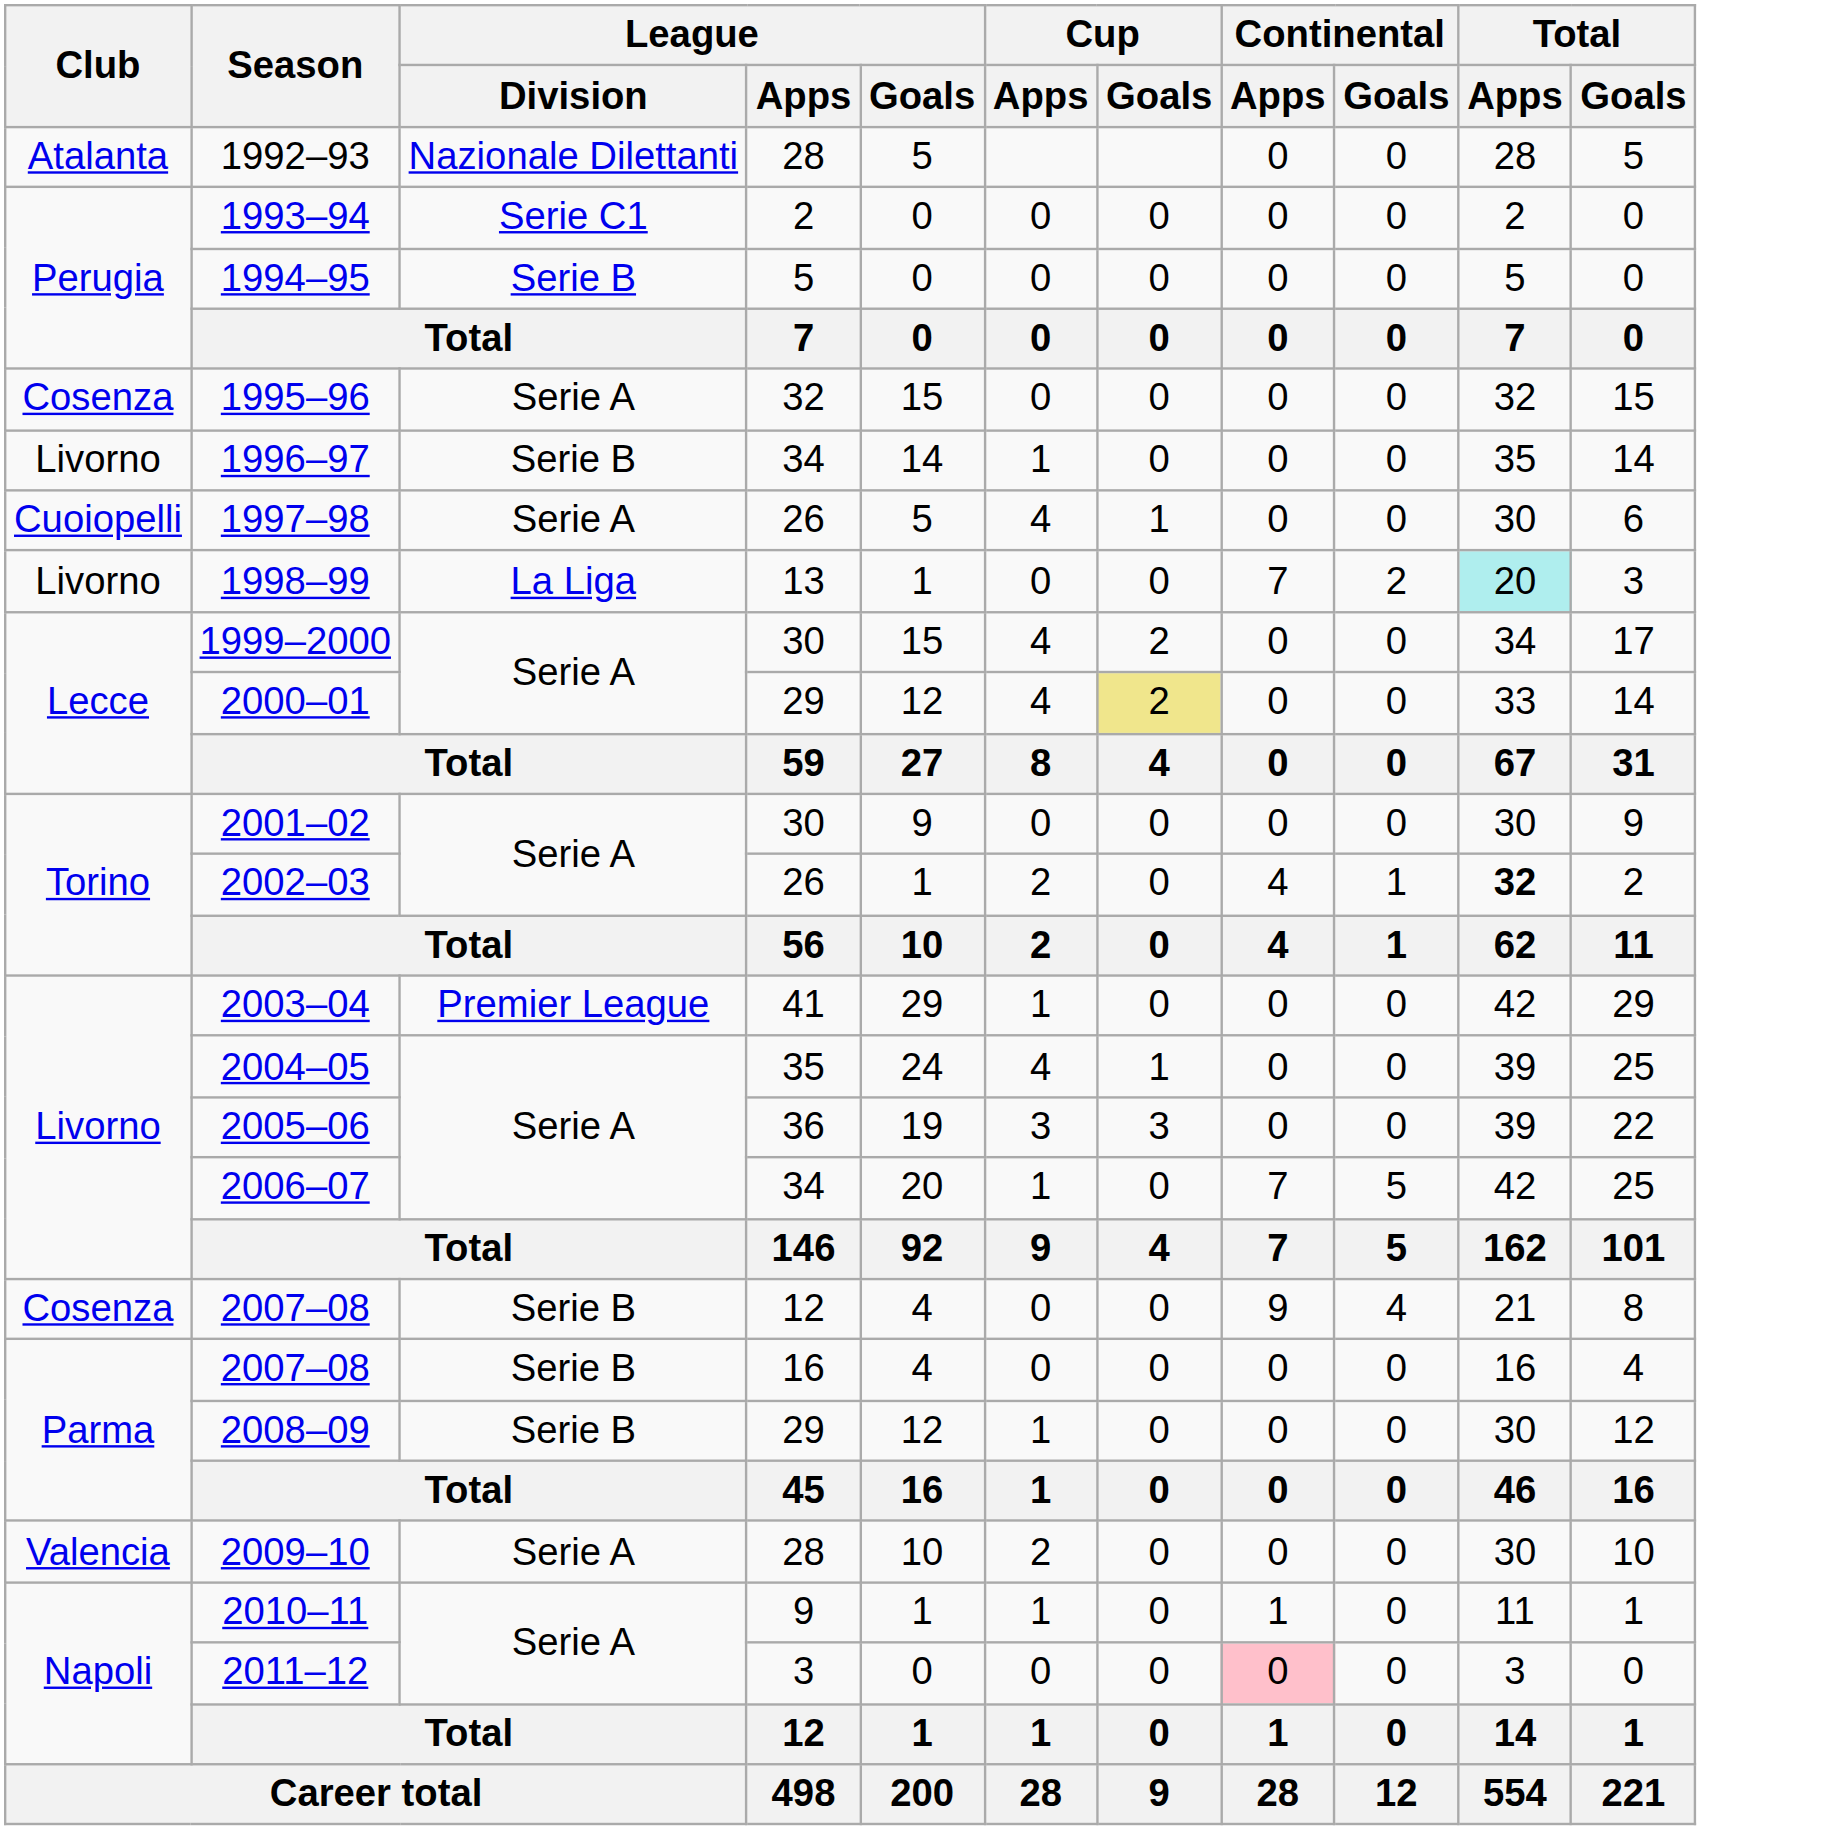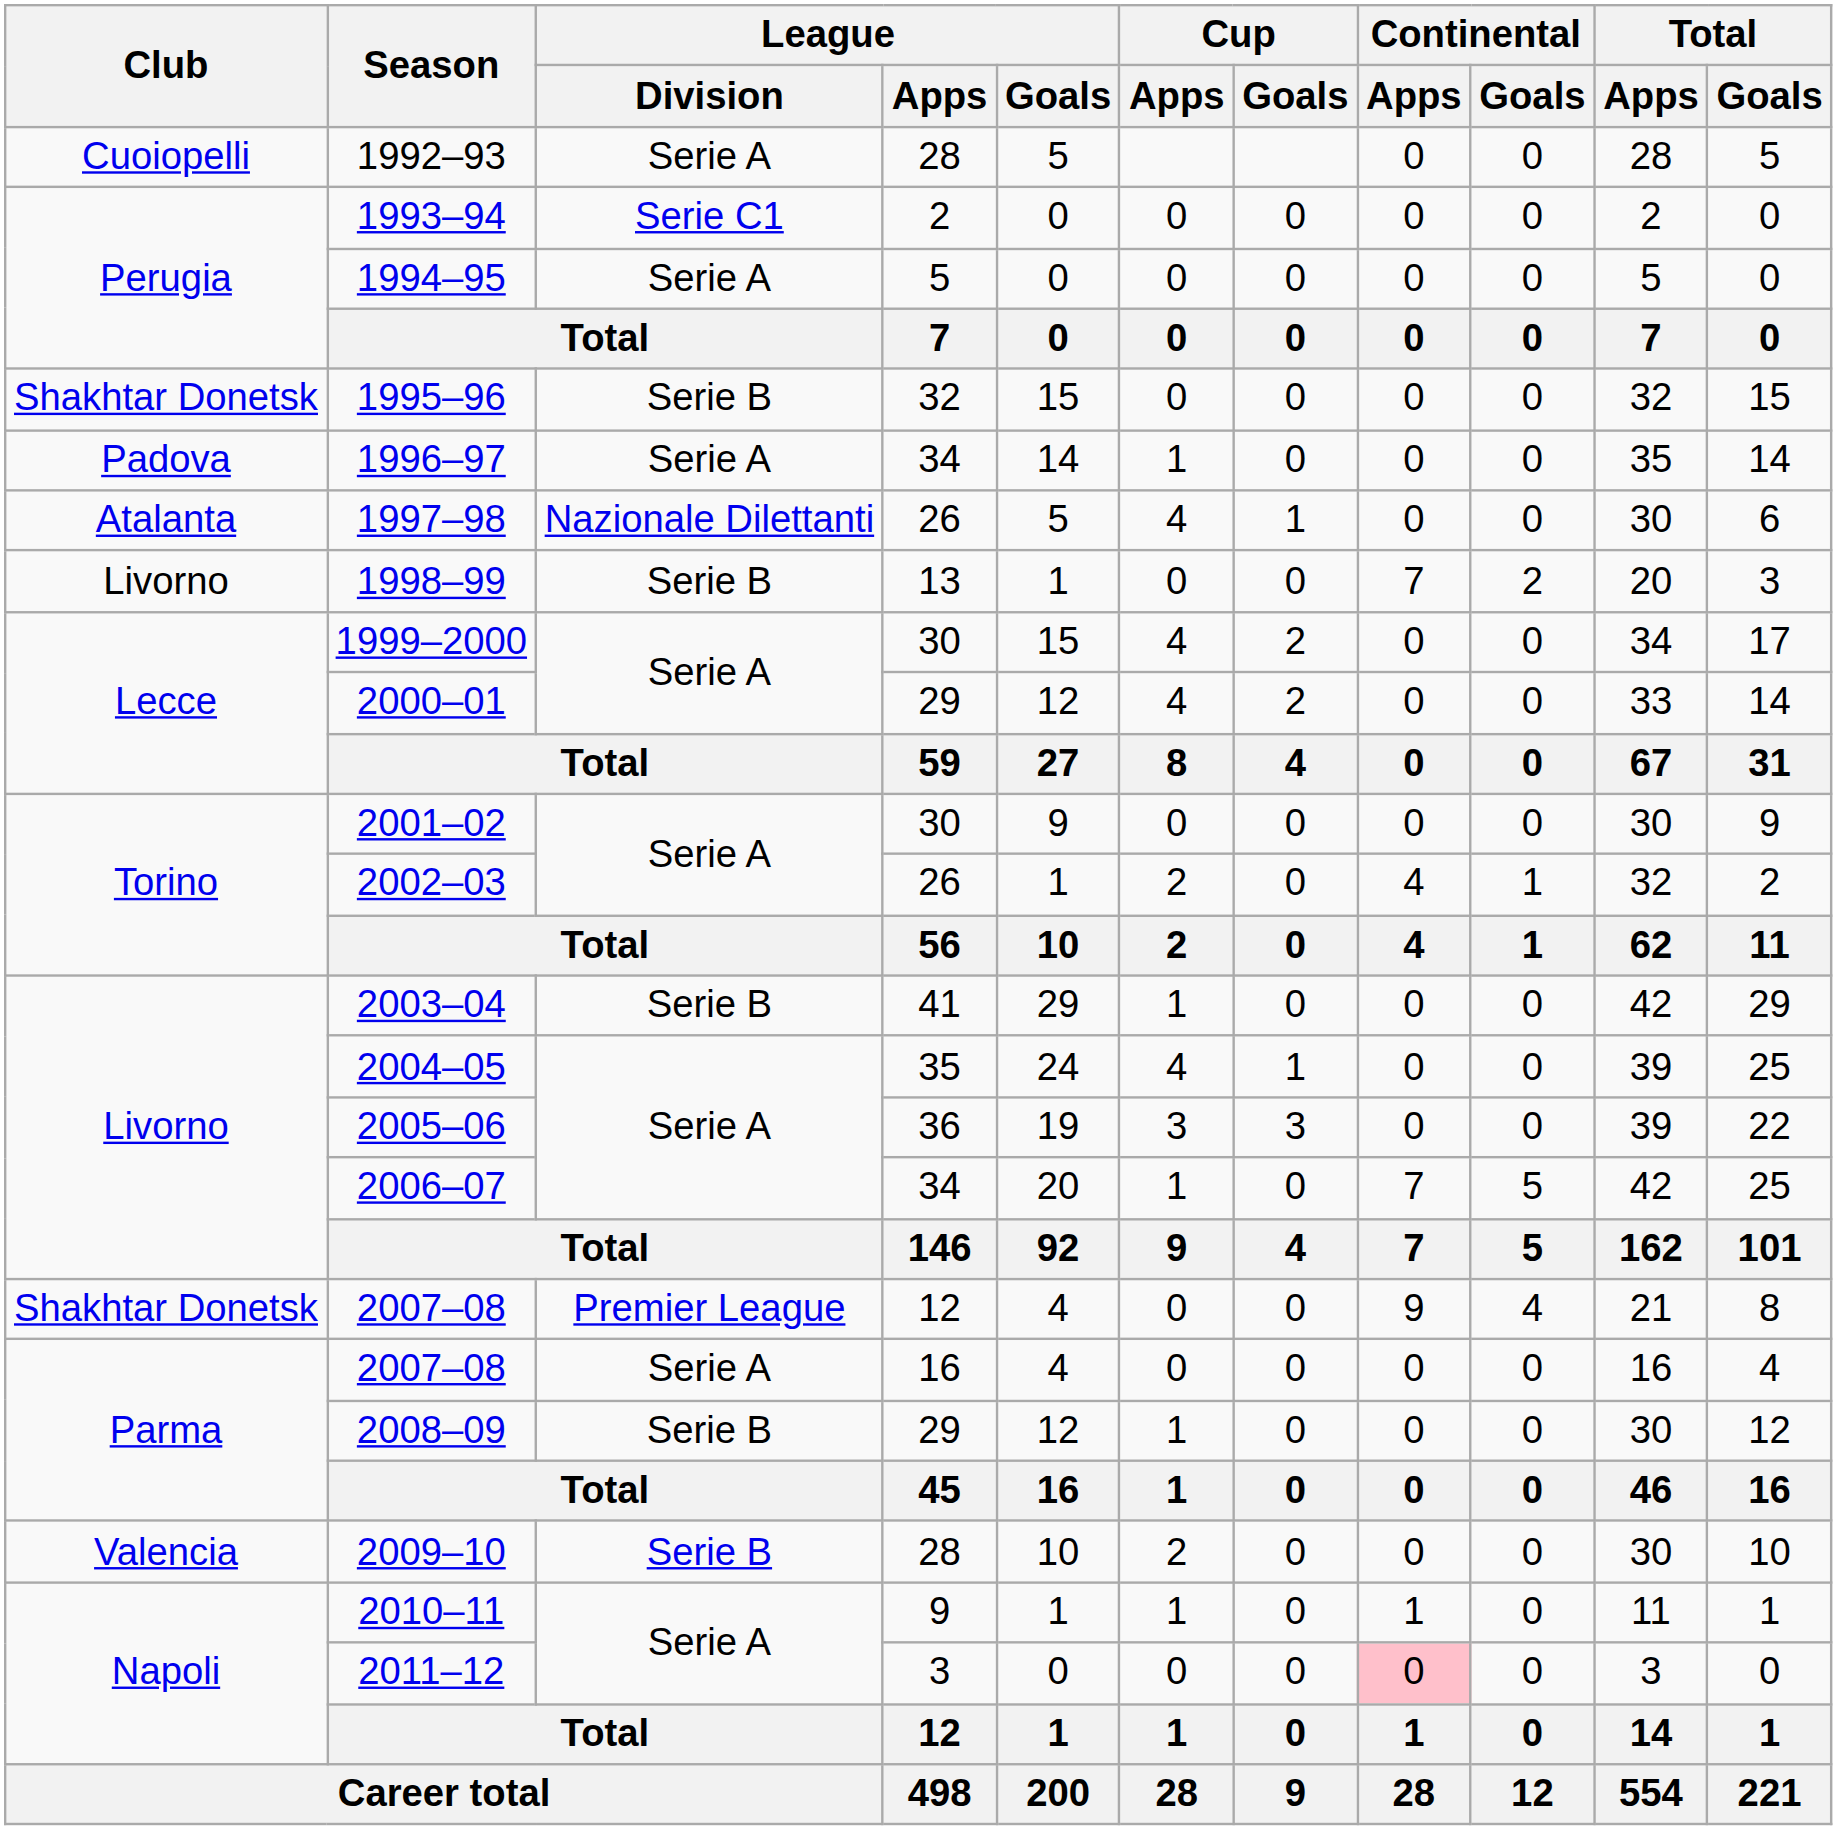 <table class="wikitable" style="text-align:center">
 <tr>
 <th rowspan="2">Club</th>
 <th rowspan="2">Season</th>
 <th colspan="3">League</th>
 <th colspan="2">Cup</th>
 <th colspan="2">Continental</th>
 <th colspan="2">Total</th>
 </tr>
 <tr>
 <th>Division</th>
 <th>Apps</th>
 <th>Goals</th>
 <th>Apps</th>
 <th>Goals</th>
 <th>Apps</th>
 <th>Goals</th>
 <th>Apps</th>
 <th>Goals</th>
 </tr>
 <tr>
-<td><a href='#'>Atalanta</a></td>
+<td><a href='#'>Cuoiopelli</a></td>
 <td>1992–93</td>
-<td><a href='#'>Nazionale Dilettanti</a></td>
+<td>Serie A</td>
 <td>28</td>
 <td>5</td>
 <td></td>
 <td></td>
 <td>0</td>
 <td>0</td>
 <td>28</td>
 <td>5</td>
 </tr>
 <tr>
 <td rowspan="3"><a href='#'>Perugia</a></td>
 <td><a href='#'>1993–94</a></td>
 <td><a href='#'>Serie C1</a></td>
 <td>2</td>
 <td>0</td>
 <td>0</td>
 <td>0</td>
 <td>0</td>
 <td>0</td>
 <td>2</td>
 <td>0</td>
 </tr>
 <tr>
 <td><a href='#'>1994–95</a></td>
-<td><a href='#'>Serie B</a></td>
+<td>Serie A</td>
 <td>5</td>
 <td>0</td>
 <td>0</td>
 <td>0</td>
 <td>0</td>
 <td>0</td>
 <td>5</td>
 <td>0</td>
 </tr>
 <tr>
 <th colspan="2">Total</th>
 <th>7</th>
 <th>0</th>
 <th>0</th>
 <th>0</th>
 <th>0</th>
 <th>0</th>
 <th>7</th>
 <th>0</th>
 </tr>
 <tr>
-<td><a href='#'>Cosenza</a></td>
+<td><a href='#'>Shakhtar Donetsk</a></td>
 <td><a href='#'>1995–96</a></td>
-<td>Serie A</td>
+<td>Serie B</td>
 <td>32</td>
 <td>15</td>
 <td>0</td>
 <td>0</td>
 <td>0</td>
 <td>0</td>
 <td>32</td>
 <td>15</td>
 </tr>
 <tr>
-<td>Livorno</td>
+<td><a href='#'>Padova</a></td>
 <td><a href='#'>1996–97</a></td>
-<td>Serie B</td>
+<td>Serie A</td>
 <td>34</td>
 <td>14</td>
 <td>1</td>
 <td>0</td>
 <td>0</td>
 <td>0</td>
 <td>35</td>
 <td>14</td>
 </tr>
 <tr>
-<td><a href='#'>Cuoiopelli</a></td>
+<td><a href='#'>Atalanta</a></td>
 <td><a href='#'>1997–98</a></td>
-<td>Serie A</td>
+<td><a href='#'>Nazionale Dilettanti</a></td>
 <td>26</td>
 <td>5</td>
 <td>4</td>
 <td>1</td>
 <td>0</td>
 <td>0</td>
 <td>30</td>
 <td>6</td>
 </tr>
 <tr>
 <td>Livorno</td>
 <td><a href='#'>1998–99</a></td>
-<td><a href='#'>La Liga</a></td>
+<td>Serie B</td>
 <td>13</td>
 <td>1</td>
 <td>0</td>
 <td>0</td>
 <td>7</td>
 <td>2</td>
-<td style="background: paleturquoise;">20</td>
+<td>20</td>
 <td>3</td>
 </tr>
 <tr>
 <td rowspan="3"><a href='#'>Lecce</a></td>
 <td><a href='#'>1999–2000</a></td>
 <td rowspan="2">Serie A</td>
 <td>30</td>
 <td>15</td>
 <td>4</td>
 <td>2</td>
 <td>0</td>
 <td>0</td>
 <td>34</td>
 <td>17</td>
 </tr>
 <tr>
 <td><a href='#'>2000–01</a></td>
 <td>29</td>
 <td>12</td>
 <td>4</td>
-<td style="background: khaki;">2</td>
+<td>2</td>
 <td>0</td>
 <td>0</td>
 <td>33</td>
 <td>14</td>
 </tr>
 <tr>
 <th colspan="2">Total</th>
 <th>59</th>
 <th>27</th>
 <th>8</th>
 <th>4</th>
 <th>0</th>
 <th>0</th>
 <th>67</th>
 <th>31</th>
 </tr>
 <tr>
 <td rowspan="3"><a href='#'>Torino</a></td>
 <td><a href='#'>2001–02</a></td>
 <td rowspan="2">Serie A</td>
 <td>30</td>
 <td>9</td>
 <td>0</td>
 <td>0</td>
 <td>0</td>
 <td>0</td>
 <td>30</td>
 <td>9</td>
 </tr>
 <tr>
 <td><a href='#'>2002–03</a></td>
 <td>26</td>
 <td>1</td>
 <td>2</td>
 <td>0</td>
 <td>4</td>
 <td>1</td>
-<td><strong>32</strong></td>
+<td>32</td>
 <td>2</td>
 </tr>
 <tr>
 <th colspan="2">Total</th>
 <th>56</th>
 <th>10</th>
 <th>2</th>
 <th>0</th>
 <th>4</th>
 <th>1</th>
 <th>62</th>
 <th>11</th>
 </tr>
 <tr>
 <td rowspan="5"><a href='#'>Livorno</a></td>
 <td><a href='#'>2003–04</a></td>
-<td><a href='#'>Premier League</a></td>
+<td>Serie B</td>
 <td>41</td>
 <td>29</td>
 <td>1</td>
 <td>0</td>
 <td>0</td>
 <td>0</td>
 <td>42</td>
 <td>29</td>
 </tr>
 <tr>
 <td><a href='#'>2004–05</a></td>
 <td rowspan="3">Serie A</td>
 <td>35</td>
 <td>24</td>
 <td>4</td>
 <td>1</td>
 <td>0</td>
 <td>0</td>
 <td>39</td>
 <td>25</td>
 </tr>
 <tr>
 <td><a href='#'>2005–06</a></td>
 <td>36</td>
 <td>19</td>
 <td>3</td>
 <td>3</td>
 <td>0</td>
 <td>0</td>
 <td>39</td>
 <td>22</td>
 </tr>
 <tr>
 <td><a href='#'>2006–07</a></td>
 <td>34</td>
 <td>20</td>
 <td>1</td>
 <td>0</td>
 <td>7</td>
 <td>5</td>
 <td>42</td>
 <td>25</td>
 </tr>
 <tr>
 <th colspan="2">Total</th>
 <th>146</th>
 <th>92</th>
 <th>9</th>
 <th>4</th>
 <th>7</th>
 <th>5</th>
 <th>162</th>
 <th>101</th>
 </tr>
 <tr>
-<td><a href='#'>Cosenza</a></td>
+<td><a href='#'>Shakhtar Donetsk</a></td>
 <td><a href='#'>2007–08</a></td>
-<td>Serie B</td>
+<td><a href='#'>Premier League</a></td>
 <td>12</td>
 <td>4</td>
 <td>0</td>
 <td>0</td>
 <td>9</td>
 <td>4</td>
 <td>21</td>
 <td>8</td>
 </tr>
 <tr>
 <td rowspan="3"><a href='#'>Parma</a></td>
 <td><a href='#'>2007–08</a></td>
-<td>Serie B</td>
+<td>Serie A</td>
 <td>16</td>
 <td>4</td>
 <td>0</td>
 <td>0</td>
 <td>0</td>
 <td>0</td>
 <td>16</td>
 <td>4</td>
 </tr>
 <tr>
 <td><a href='#'>2008–09</a></td>
 <td>Serie B</td>
 <td>29</td>
 <td>12</td>
 <td>1</td>
 <td>0</td>
 <td>0</td>
 <td>0</td>
 <td>30</td>
 <td>12</td>
 </tr>
 <tr>
 <th colspan="2">Total</th>
 <th>45</th>
 <th>16</th>
 <th>1</th>
 <th>0</th>
 <th>0</th>
 <th>0</th>
 <th>46</th>
 <th>16</th>
 </tr>
 <tr>
 <td><a href='#'>Valencia</a></td>
 <td><a href='#'>2009–10</a></td>
-<td>Serie A</td>
+<td><a href='#'>Serie B</a></td>
 <td>28</td>
 <td>10</td>
 <td>2</td>
 <td>0</td>
 <td>0</td>
 <td>0</td>
 <td>30</td>
 <td>10</td>
 </tr>
 <tr>
 <td rowspan="3"><a href='#'>Napoli</a></td>
 <td><a href='#'>2010–11</a></td>
 <td rowspan="2">Serie A</td>
 <td>9</td>
 <td>1</td>
 <td>1</td>
 <td>0</td>
 <td>1</td>
 <td>0</td>
 <td>11</td>
 <td>1</td>
 </tr>
 <tr>
 <td><a href='#'>2011–12</a></td>
 <td>3</td>
 <td>0</td>
 <td>0</td>
 <td>0</td>
 <td style="background: pink;">0</td>
 <td>0</td>
 <td>3</td>
 <td>0</td>
 </tr>
 <tr>
 <th colspan="2">Total</th>
 <th>12</th>
 <th>1</th>
 <th>1</th>
 <th>0</th>
 <th>1</th>
 <th>0</th>
 <th>14</th>
 <th>1</th>
 </tr>
 <tr>
 <th colspan="3">Career total</th>
 <th>498</th>
 <th>200</th>
 <th>28</th>
 <th>9</th>
 <th>28</th>
 <th>12</th>
 <th>554</th>
 <th>221</th>
 </tr>
 </table>
